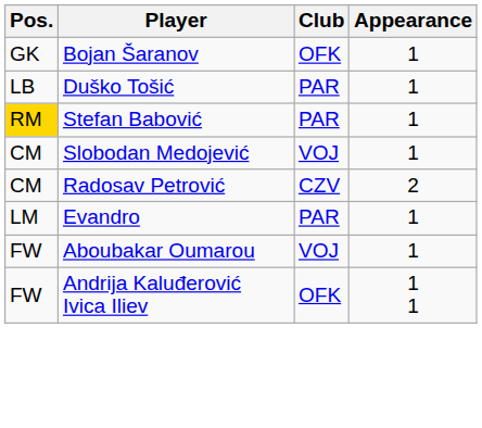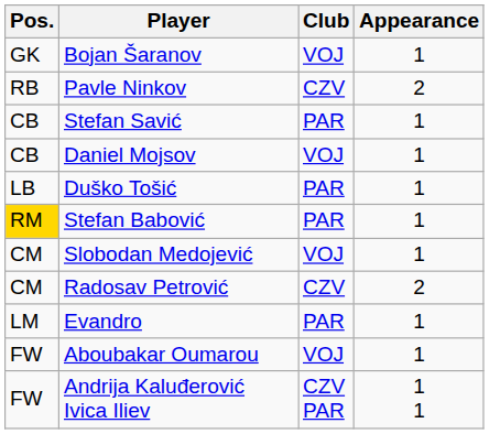 <table class="wikitable">
 <tr>
 <th>Pos.</th>
 <th width="175">Player</th>
 <th>Club</th>
 <th>Appearance</th>
 </tr>
 <tr>
 <td>GK</td>
 <td> <a href='#'>Bojan Šaranov</a></td>
-<td><a href='#'>OFK</a></td>
+<td><a href='#'>VOJ</a></td>
+<td align="center">1</td>
+</tr>
+<tr>
+<td>RB</td>
+<td> <a href='#'>Pavle Ninkov</a></td>
+<td><a href='#'>CZV</a></td>
+<td align="center">2</td>
+</tr>
+<tr>
+<td>CB</td>
+<td> <a href='#'>Stefan Savić</a></td>
+<td><a href='#'>PAR</a></td>
+<td align="center">1</td>
+</tr>
+<tr>
+<td>CB</td>
+<td> <a href='#'>Daniel Mojsov</a></td>
+<td><a href='#'>VOJ</a></td>
 <td align="center">1</td>
 </tr>
 <tr>
 <td>LB</td>
 <td> <a href='#'>Duško Tošić</a></td>
 <td><a href='#'>PAR</a></td>
 <td align="center">1</td>
 </tr>
 <tr>
 <td style="background: gold;">RM</td>
 <td> <a href='#'>Stefan Babović</a></td>
 <td><a href='#'>PAR</a></td>
 <td align="center">1</td>
 </tr>
 <tr>
 <td>CM</td>
 <td> <a href='#'>Slobodan Medojević</a></td>
 <td><a href='#'>VOJ</a></td>
 <td align="center">1</td>
 </tr>
 <tr>
 <td>CM</td>
 <td> <a href='#'>Radosav Petrović</a></td>
 <td><a href='#'>CZV</a></td>
 <td align="center">2</td>
 </tr>
 <tr>
 <td>LM</td>
 <td> <a href='#'>Evandro</a></td>
 <td><a href='#'>PAR</a></td>
 <td align="center">1</td>
 </tr>
 <tr>
 <td>FW</td>
 <td> <a href='#'>Aboubakar Oumarou</a></td>
 <td><a href='#'>VOJ</a></td>
 <td align="center">1</td>
 </tr>
 <tr>
 <td>FW</td>
 <td> <a href='#'>Andrija Kaluđerović</a><br> <a href='#'>Ivica Iliev</a></td>
-<td><a href='#'>OFK</a></td>
+<td><a href='#'>CZV</a><br><a href='#'>PAR</a></td>
 <td align="center">1<br>1</td>
 </tr>
 </table>
